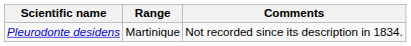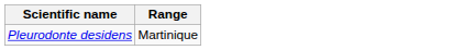 <table class="wikitable sortable">
 <tr>
 <th>Scientific name</th>
 <th>Range</th>
-<th>Comments</th>
 </tr>
 <tr>
 <td><em><a href='#'>Pleurodonte desidens</a></em></td>
 <td>Martinique</td>
-<td>Not recorded since its description in 1834.</td>
 </tr>
 </table>
